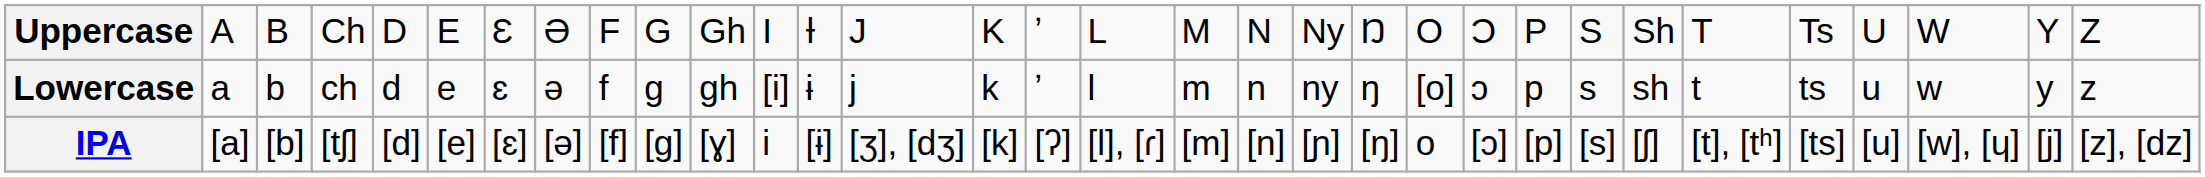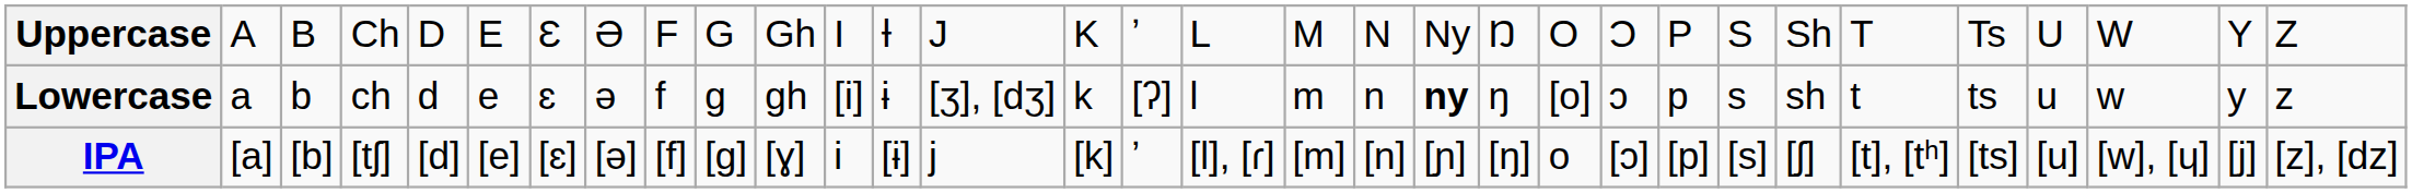 <table class="wikitable">
 <tr>
 <th>Uppercase</th>
 <td>A</td>
 <td>B</td>
 <td>Ch</td>
 <td>D</td>
 <td>E</td>
 <td>Ɛ</td>
 <td>Ə</td>
 <td>F</td>
 <td>G</td>
 <td>Gh</td>
 <td>I</td>
 <td>Ɨ</td>
 <td>J</td>
 <td>K</td>
 <td>ʼ</td>
 <td>L</td>
 <td>M</td>
 <td>N</td>
 <td>Ny</td>
 <td>Ŋ</td>
 <td>O</td>
 <td>Ɔ</td>
 <td>P</td>
 <td>S</td>
 <td>Sh</td>
 <td>T</td>
 <td>Ts</td>
 <td>U</td>
 <td>W</td>
 <td>Y</td>
 <td>Z</td>
 </tr>
 <tr>
 <th>Lowercase</th>
 <td>a</td>
 <td>b</td>
 <td>ch</td>
 <td>d</td>
 <td>e</td>
 <td>ɛ</td>
 <td>ə</td>
 <td>f</td>
 <td>g</td>
 <td>gh</td>
 <td>[i]</td>
 <td>ɨ</td>
-<td>j</td>
+<td>[ʒ], [dʒ]</td>
 <td>k</td>
-<td>ʼ</td>
+<td>[ʔ]</td>
 <td>l</td>
 <td>m</td>
 <td>n</td>
-<td>ny</td>
+<td><strong>ny</strong></td>
 <td>ŋ</td>
 <td>[o]</td>
 <td>ɔ</td>
 <td>p</td>
 <td>s</td>
 <td>sh</td>
 <td>t</td>
 <td>ts</td>
 <td>u</td>
 <td>w</td>
 <td>y</td>
 <td>z</td>
 </tr>
 <tr>
 <th><a href='#'>IPA</a></th>
 <td>[a]</td>
 <td>[b]</td>
 <td>[tʃ]</td>
 <td>[d]</td>
 <td>[e]</td>
 <td>[ɛ]</td>
 <td>[ə]</td>
 <td>[f]</td>
 <td>[ɡ]</td>
 <td>[ɣ]</td>
 <td>i</td>
 <td>[ɨ]</td>
-<td>[ʒ], [dʒ]</td>
+<td>j</td>
 <td>[k]</td>
-<td>[ʔ]</td>
+<td>ʼ</td>
 <td>[l], [ɾ]</td>
 <td>[m]</td>
 <td>[n]</td>
 <td>[ɲ]</td>
 <td>[ŋ]</td>
 <td>o</td>
 <td>[ɔ]</td>
 <td>[p]</td>
 <td>[s]</td>
 <td>[ʃ]</td>
 <td>[t], [tʰ]</td>
 <td>[ts]</td>
 <td>[u]</td>
 <td>[w], [ɥ]</td>
 <td>[j]</td>
 <td>[z], [dz]</td>
 </tr>
 </table>
